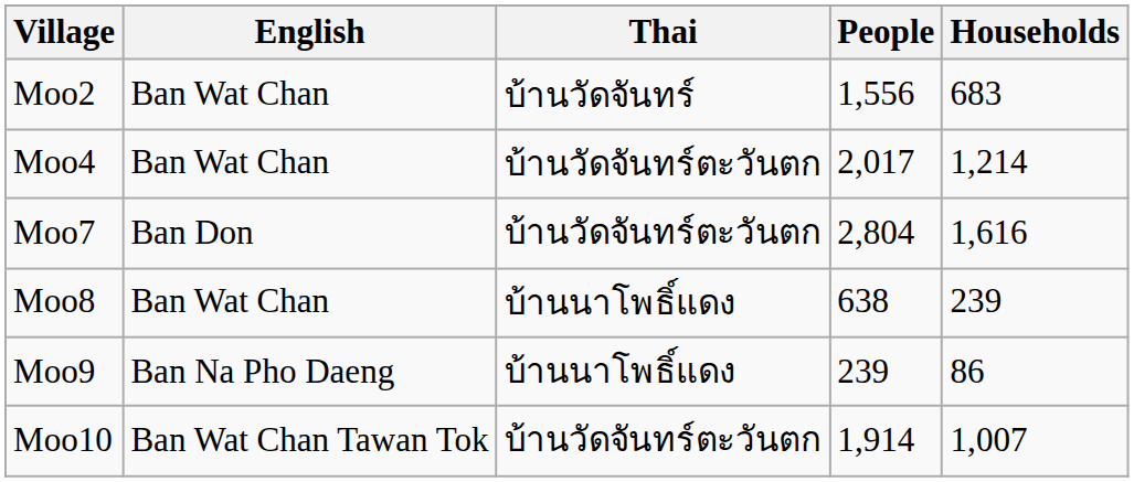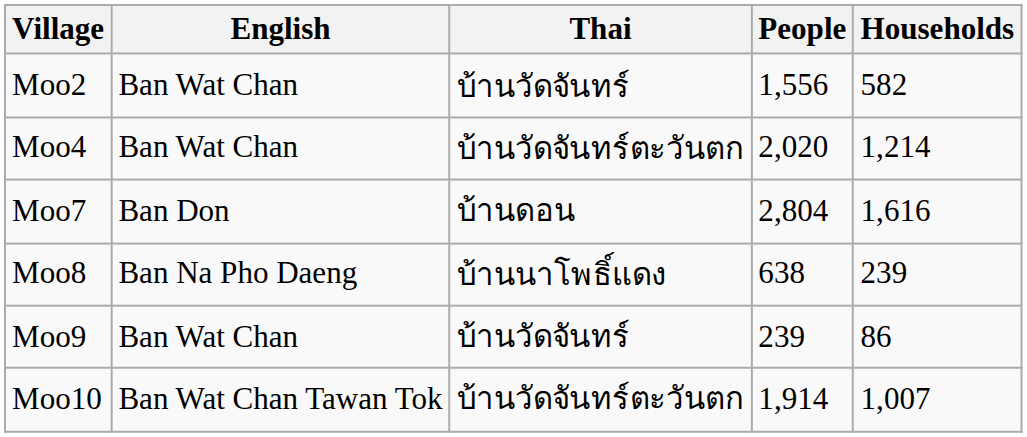 <table class="wikitable">
 <tr>
 <th>Village</th>
 <th>English</th>
 <th>Thai</th>
 <th>People</th>
 <th>Households</th>
 </tr>
 <tr>
 <td>Moo2</td>
 <td>Ban Wat Chan</td>
 <td>บ้านวัดจันทร์</td>
 <td>1,556</td>
-<td>683</td>
+<td>582</td>
 </tr>
 <tr>
 <td>Moo4</td>
 <td>Ban Wat Chan</td>
 <td>บ้านวัดจันทร์ตะวันตก</td>
-<td>2,017</td>
+<td>2,020</td>
 <td>1,214</td>
 </tr>
 <tr>
 <td>Moo7</td>
 <td>Ban Don</td>
-<td>บ้านวัดจันทร์ตะวันตก</td>
+<td>บ้านดอน</td>
 <td>2,804</td>
 <td>1,616</td>
 </tr>
 <tr>
 <td>Moo8</td>
-<td>Ban Wat Chan</td>
+<td>Ban Na Pho Daeng</td>
 <td>บ้านนาโพธิ์แดง</td>
 <td>638</td>
 <td>239</td>
 </tr>
 <tr>
 <td>Moo9</td>
-<td>Ban Na Pho Daeng</td>
-<td>บ้านนาโพธิ์แดง</td>
+<td>Ban Wat Chan</td>
+<td>บ้านวัดจันทร์</td>
 <td>239</td>
 <td>86</td>
 </tr>
 <tr>
 <td>Moo10</td>
 <td>Ban Wat Chan Tawan Tok</td>
 <td>บ้านวัดจันทร์ตะวันตก</td>
 <td>1,914</td>
 <td>1,007</td>
 </tr>
 </table>
